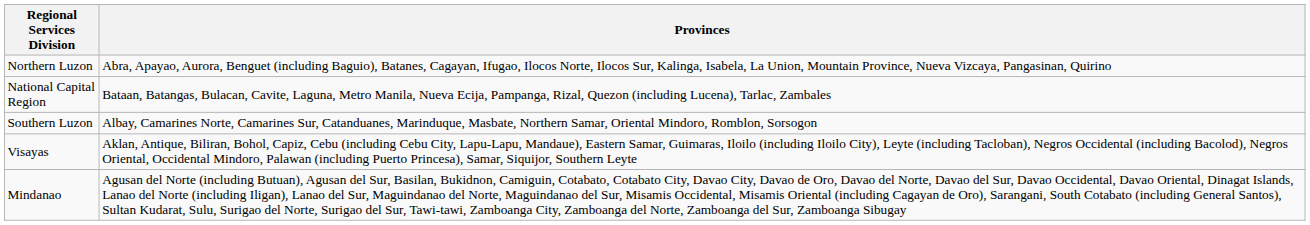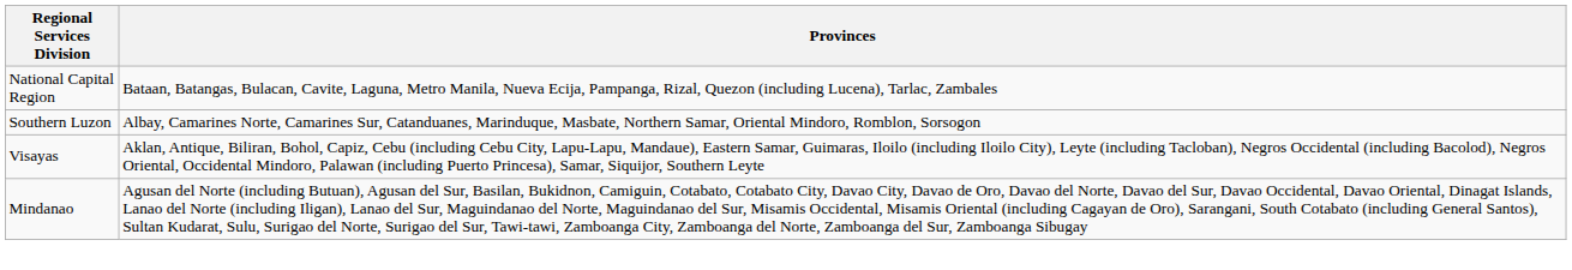 <table class="wikitable">
 <tr>
 <th>Regional Services Division</th>
 <th>Provinces</th>
-</tr>
-<tr>
-<td>Northern Luzon</td>
-<td>Abra, Apayao, Aurora, Benguet (including Baguio), Batanes, Cagayan, Ifugao, Ilocos Norte, Ilocos Sur, Kalinga, Isabela, La Union, Mountain Province, Nueva Vizcaya, Pangasinan, Quirino</td>
 </tr>
 <tr>
 <td>National Capital Region</td>
 <td>Bataan, Batangas, Bulacan, Cavite, Laguna, Metro Manila, Nueva Ecija, Pampanga, Rizal, Quezon (including Lucena), Tarlac, Zambales</td>
 </tr>
 <tr>
 <td>Southern Luzon</td>
 <td>Albay, Camarines Norte, Camarines Sur, Catanduanes, Marinduque, Masbate, Northern Samar, Oriental Mindoro, Romblon, Sorsogon</td>
 </tr>
 <tr>
 <td>Visayas</td>
 <td>Aklan, Antique, Biliran, Bohol, Capiz, Cebu (including Cebu City, Lapu-Lapu, Mandaue), Eastern Samar, Guimaras, Iloilo (including Iloilo City), Leyte (including Tacloban), Negros Occidental (including Bacolod), Negros Oriental, Occidental Mindoro, Palawan (including Puerto Princesa), Samar, Siquijor, Southern Leyte</td>
 </tr>
 <tr>
 <td>Mindanao</td>
 <td>Agusan del Norte (including Butuan), Agusan del Sur, Basilan, Bukidnon, Camiguin, Cotabato, Cotabato City, Davao City, Davao de Oro, Davao del Norte, Davao del Sur, Davao Occidental, Davao Oriental, Dinagat Islands, Lanao del Norte (including Iligan), Lanao del Sur, Maguindanao del Norte, Maguindanao del Sur, Misamis Occidental, Misamis Oriental (including Cagayan de Oro), Sarangani, South Cotabato (including General Santos), Sultan Kudarat, Sulu, Surigao del Norte, Surigao del Sur, Tawi-tawi, Zamboanga City, Zamboanga del Norte, Zamboanga del Sur, Zamboanga Sibugay</td>
 </tr>
 </table>
